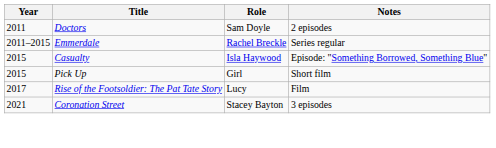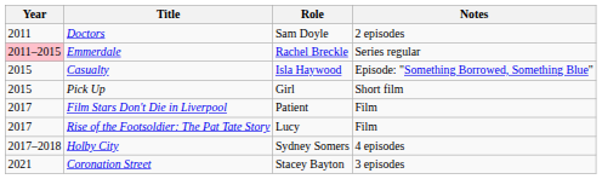 <table class="wikitable">
 <tr>
 <th>Year</th>
 <th>Title</th>
 <th>Role</th>
 <th>Notes</th>
 </tr>
 <tr>
 <td>2011</td>
 <td><em><a href='#'>Doctors</a></em></td>
 <td>Sam Doyle</td>
 <td>2 episodes</td>
 </tr>
 <tr>
-<td>2011–2015</td>
+<td style="background: pink;">2011–2015</td>
 <td><em><a href='#'>Emmerdale</a></em></td>
 <td><a href='#'>Rachel Breckle</a></td>
 <td>Series regular</td>
 </tr>
 <tr>
 <td>2015</td>
 <td><em><a href='#'>Casualty</a></em></td>
 <td><a href='#'>Isla Haywood</a></td>
 <td>Episode: "<a href='#'>Something Borrowed, Something Blue</a>"</td>
 </tr>
 <tr>
 <td>2015</td>
 <td><em>Pick Up</em></td>
 <td>Girl</td>
 <td>Short film</td>
 </tr>
 <tr>
 <td>2017</td>
+<td><em><a href='#'>Film Stars Don't Die in Liverpool</a></em></td>
+<td>Patient</td>
+<td>Film</td>
+</tr>
+<tr>
+<td>2017</td>
 <td><em><a href='#'>Rise of the Footsoldier: The Pat Tate Story</a></em></td>
 <td>Lucy</td>
 <td>Film</td>
+</tr>
+<tr>
+<td>2017–2018</td>
+<td><em><a href='#'>Holby City</a></em></td>
+<td>Sydney Somers</td>
+<td>4 episodes</td>
 </tr>
 <tr>
 <td>2021</td>
 <td><em><a href='#'>Coronation Street</a></em></td>
 <td>Stacey Bayton</td>
 <td>3 episodes</td>
 </tr>
 </table>
